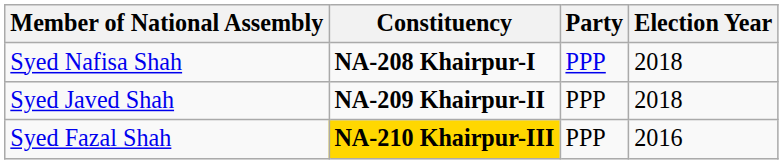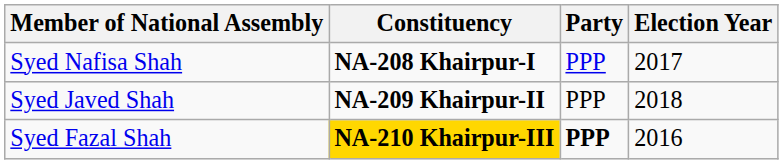 <table class="wikitable">
 <tr>
 <th>Member of National Assembly</th>
 <th>Constituency</th>
 <th>Party</th>
 <th>Election Year</th>
 </tr>
 <tr>
 <td><a href='#'>Syed Nafisa Shah</a></td>
 <td><strong>NA-208 Khairpur-I</strong></td>
 <td><a href='#'>PPP</a></td>
-<td>2018</td>
+<td>2017</td>
 </tr>
 <tr>
 <td><a href='#'>Syed Javed Shah</a></td>
 <td><strong>NA-209 Khairpur-II</strong></td>
 <td>PPP</td>
 <td>2018</td>
 </tr>
 <tr>
 <td><a href='#'>Syed Fazal Shah</a></td>
 <td style="background: gold;"><strong>NA-210 Khairpur-III</strong></td>
-<td>PPP</td>
+<td><strong>PPP</strong></td>
 <td>2016</td>
 </tr>
 </table>
